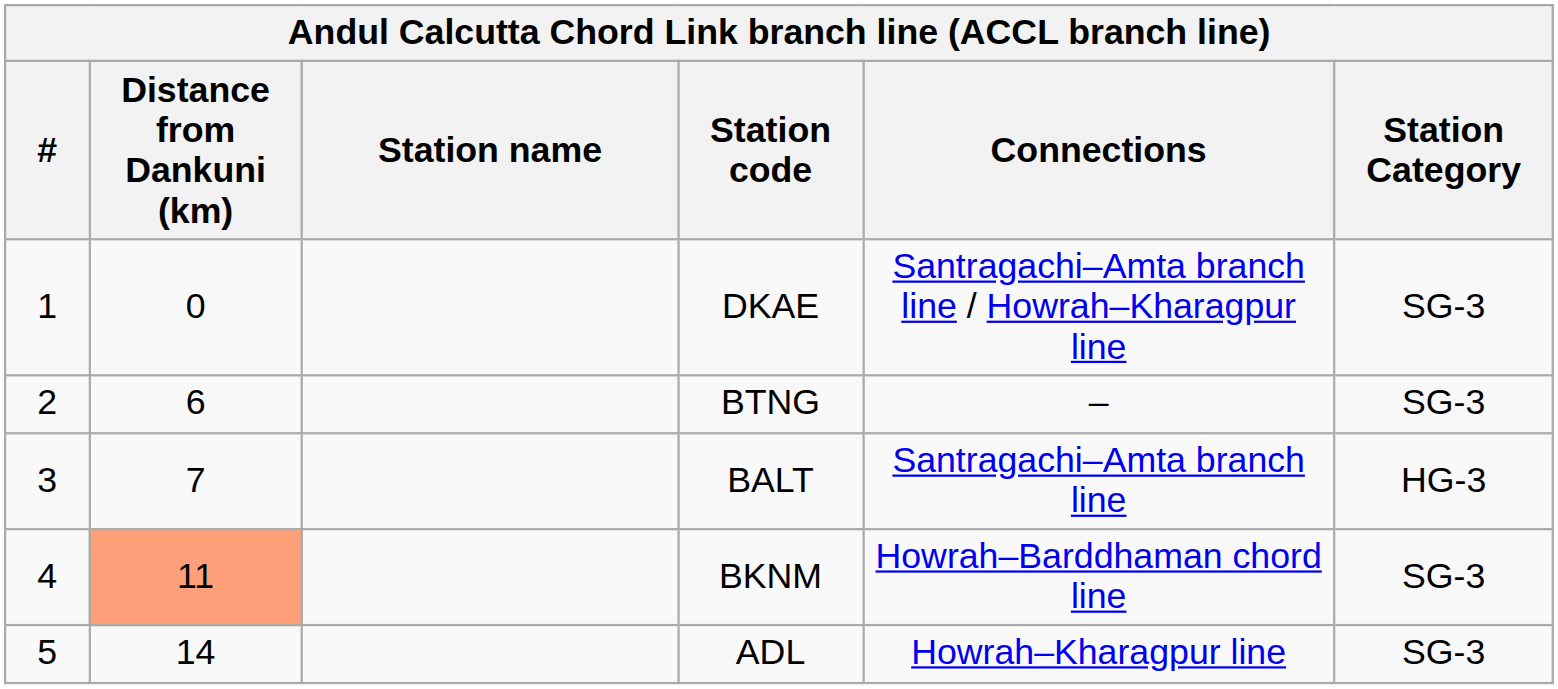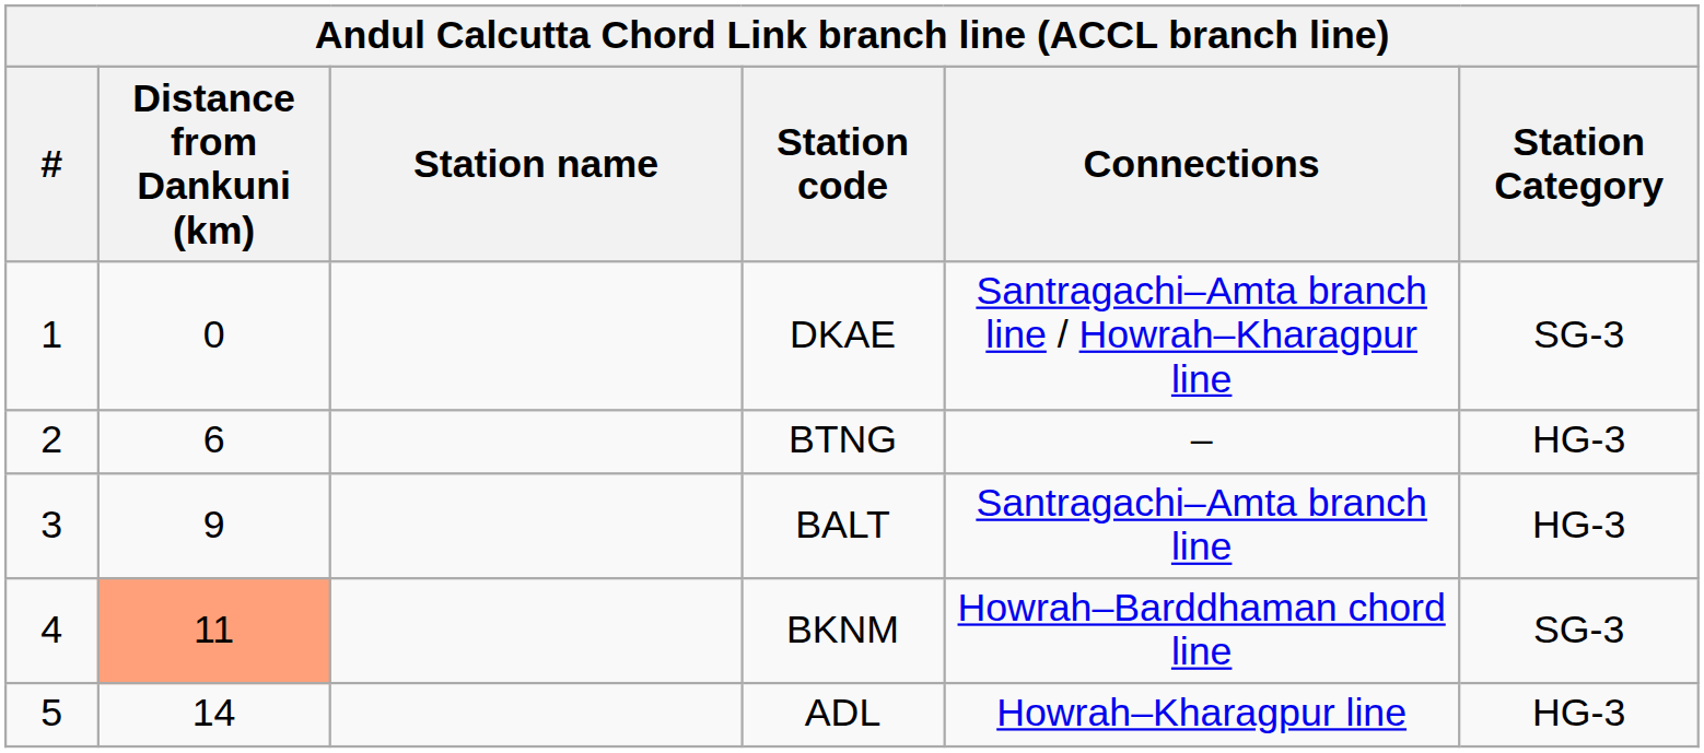 <table class="wikitable" style="text-align:center; width:55%;">
 <tr>
 <th colspan="6"><strong>Andul Calcutta Chord Link branch line (ACCL branch line)</strong></th>
 </tr>
 <tr>
 <th style="width:1%;">#</th>
 <th style="width:1%;">Distance from Dankuni (km)</th>
 <th style="width:5%;">Station name</th>
 <th style="width:1%;">Station code</th>
 <th style="width:5%;">Connections</th>
 <th style="width:1%;">Station Category</th>
 </tr>
 <tr>
 <td>1</td>
 <td>0</td>
 <td><strong></strong></td>
 <td>DKAE</td>
 <td><a href='#'>Santragachi–Amta branch line</a> / <a href='#'>Howrah–Kharagpur line</a></td>
 <td>SG-3</td>
 </tr>
 <tr>
 <td>2</td>
 <td>6</td>
 <td></td>
 <td>BTNG</td>
 <td>–</td>
-<td>SG-3</td>
+<td>HG-3</td>
 </tr>
 <tr>
 <td>3</td>
-<td>7</td>
+<td>9</td>
 <td></td>
 <td>BALT</td>
 <td><a href='#'>Santragachi–Amta branch line</a></td>
 <td>HG-3</td>
 </tr>
 <tr>
 <td>4</td>
 <td style="background: lightsalmon;">11</td>
 <td></td>
 <td>BKNM</td>
 <td><a href='#'>Howrah–Barddhaman chord line</a></td>
 <td>SG-3</td>
 </tr>
 <tr>
 <td>5</td>
 <td>14</td>
 <td><strong></strong></td>
 <td>ADL</td>
 <td><a href='#'>Howrah–Kharagpur line</a></td>
-<td>SG-3</td>
+<td>HG-3</td>
 </tr>
 </table>
